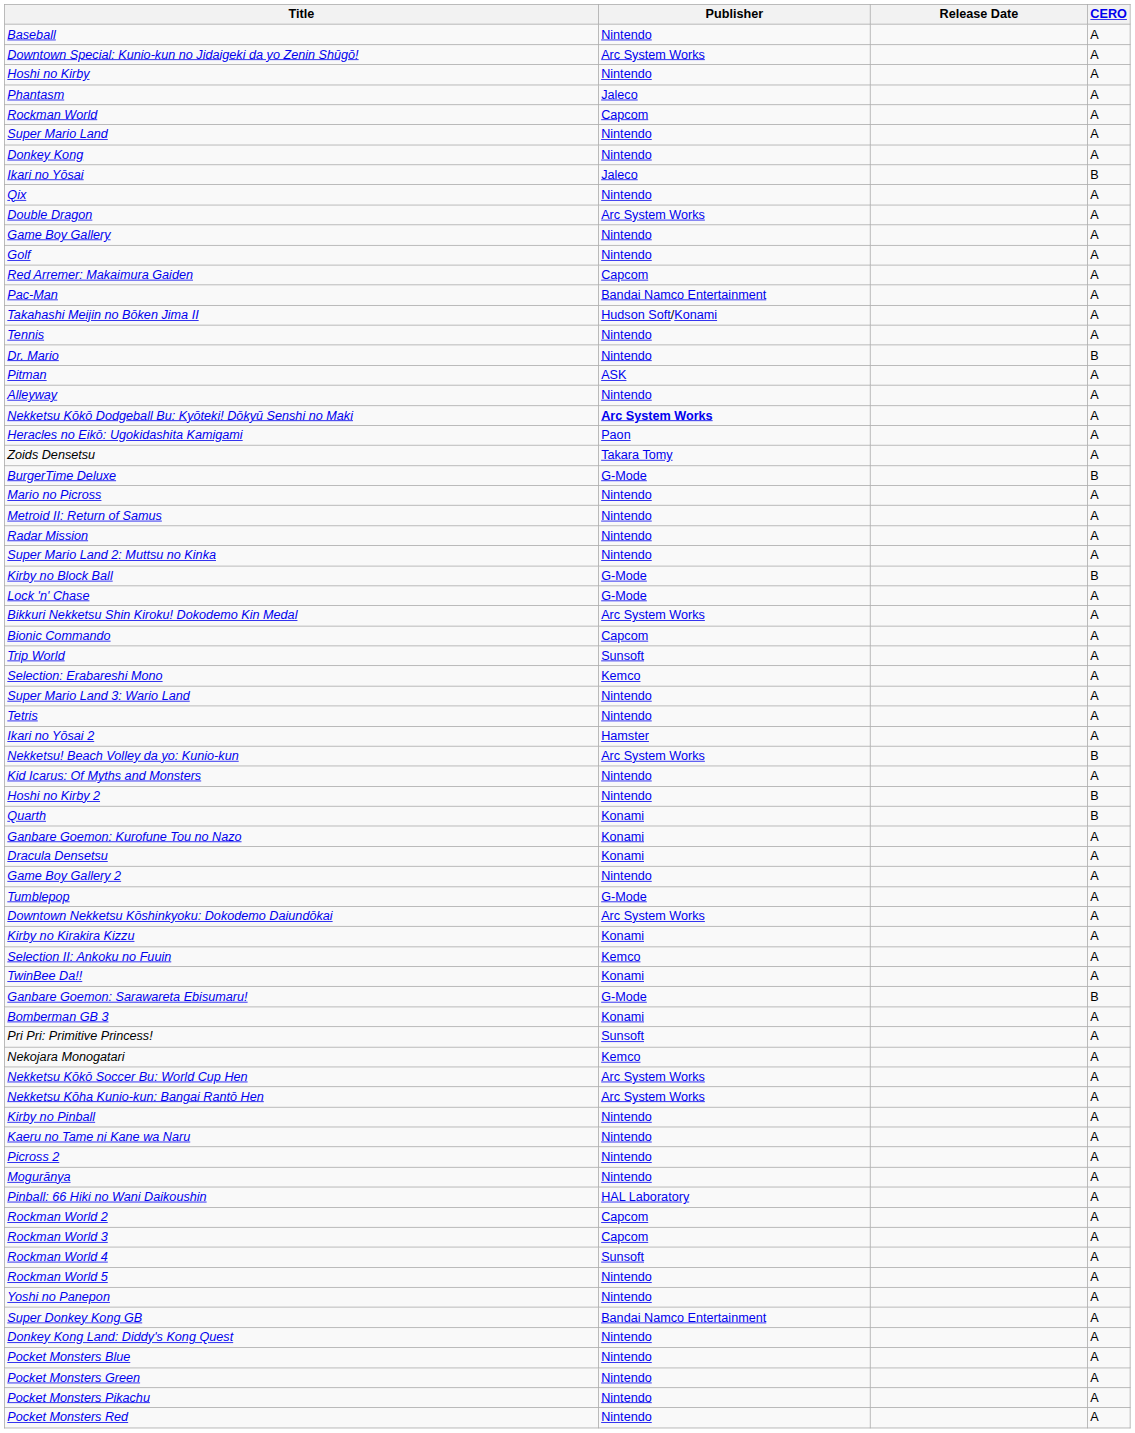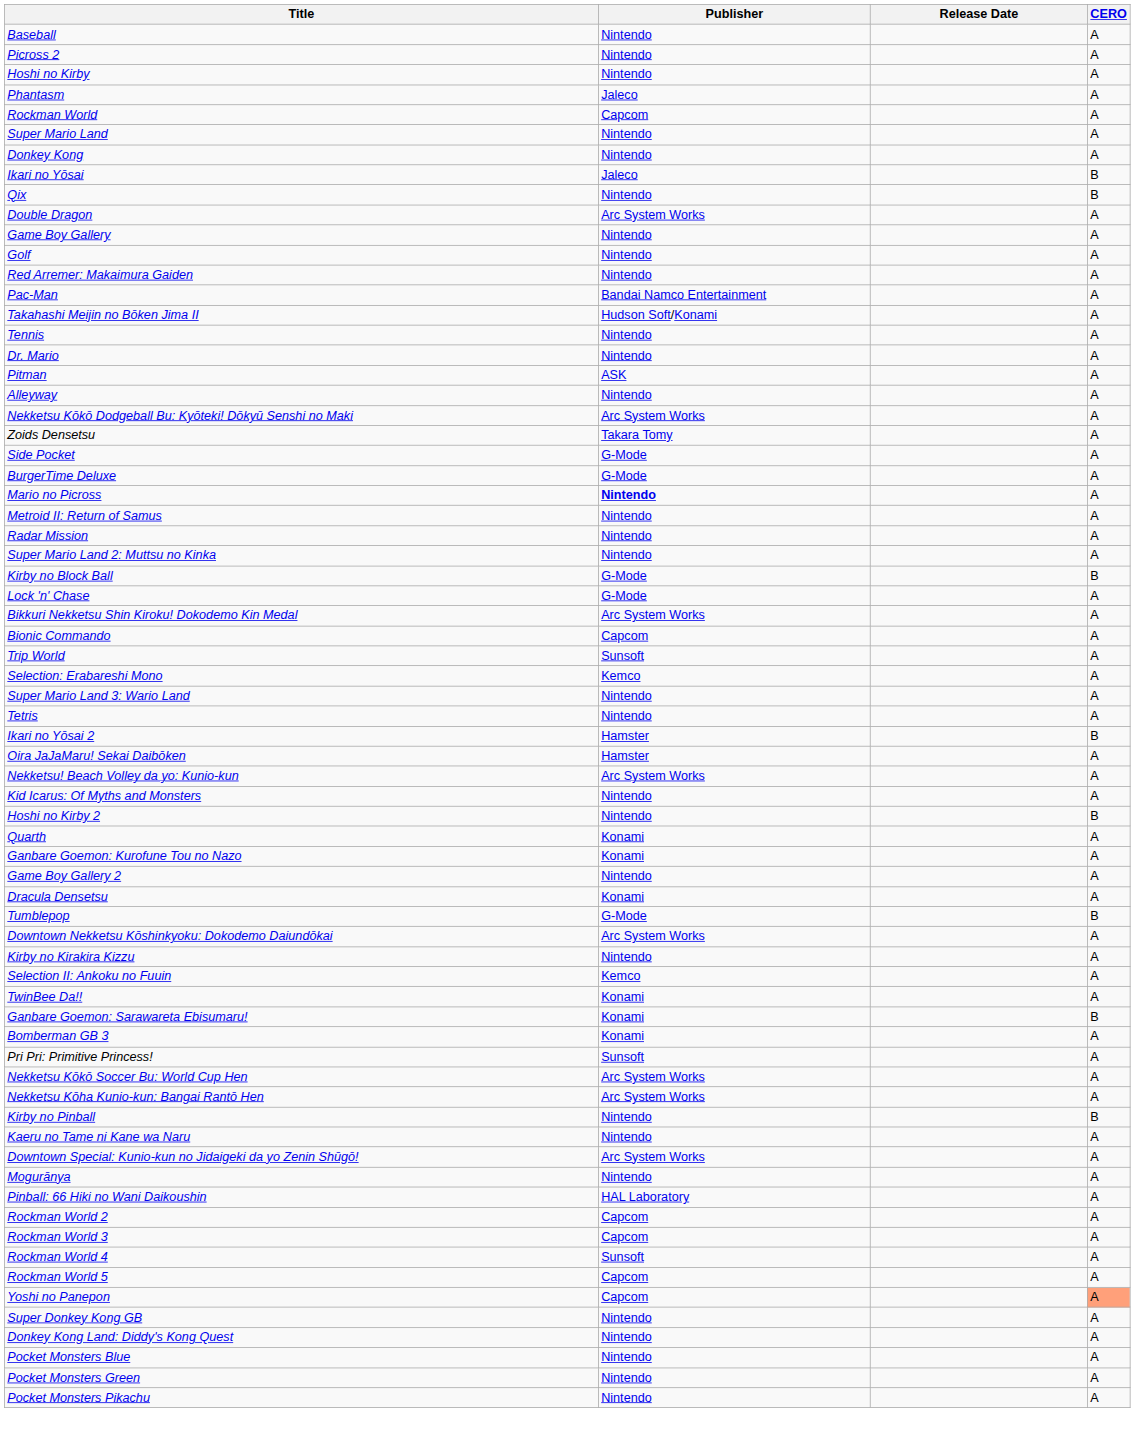 <table class="wikitable sortable" style="width:90%">
 <tr>
 <th width="55%">Title</th>
 <th width="25%">Publisher</th>
 <th width="20%">Release Date</th>
 <th width="10%"><a href='#'>CERO</a></th>
 </tr>
 <tr>
 <td><em><a href='#'>Baseball</a></em></td>
 <td><a href='#'>Nintendo</a></td>
 <td></td>
 <td>A</td>
 </tr>
 <tr>
-<td><em><a href='#'>Downtown Special: Kunio-kun no Jidaigeki da yo Zenin Shūgō!</a></em></td>
-<td><a href='#'>Arc System Works</a></td>
+<td><em><a href='#'>Picross 2</a></em></td>
+<td><a href='#'>Nintendo</a></td>
 <td></td>
 <td>A</td>
 </tr>
 <tr>
 <td><em><a href='#'>Hoshi no Kirby</a></em></td>
 <td><a href='#'>Nintendo</a></td>
 <td></td>
 <td>A</td>
 </tr>
 <tr>
 <td><em><a href='#'>Phantasm</a></em></td>
 <td><a href='#'>Jaleco</a></td>
 <td></td>
 <td>A</td>
 </tr>
 <tr>
 <td><em><a href='#'>Rockman World</a></em></td>
 <td><a href='#'>Capcom</a></td>
 <td></td>
 <td>A</td>
 </tr>
 <tr>
 <td><em><a href='#'>Super Mario Land</a></em></td>
 <td><a href='#'>Nintendo</a></td>
 <td></td>
 <td>A</td>
 </tr>
 <tr>
 <td><em><a href='#'>Donkey Kong</a></em></td>
 <td><a href='#'>Nintendo</a></td>
 <td></td>
 <td>A</td>
 </tr>
 <tr>
 <td><em><a href='#'>Ikari no Yōsai</a></em></td>
 <td><a href='#'>Jaleco</a></td>
 <td></td>
 <td>B</td>
 </tr>
 <tr>
 <td><em><a href='#'>Qix</a></em></td>
 <td><a href='#'>Nintendo</a></td>
 <td></td>
-<td>A</td>
+<td>B</td>
 </tr>
 <tr>
 <td><em><a href='#'>Double Dragon</a></em></td>
 <td><a href='#'>Arc System Works</a></td>
 <td></td>
 <td>A</td>
 </tr>
 <tr>
 <td><em><a href='#'>Game Boy Gallery</a></em></td>
 <td><a href='#'>Nintendo</a></td>
 <td></td>
 <td>A</td>
 </tr>
 <tr>
 <td><em><a href='#'>Golf</a></em></td>
 <td><a href='#'>Nintendo</a></td>
 <td></td>
 <td>A</td>
 </tr>
 <tr>
 <td><em><a href='#'>Red Arremer: Makaimura Gaiden</a></em></td>
-<td><a href='#'>Capcom</a></td>
+<td><a href='#'>Nintendo</a></td>
 <td></td>
 <td>A</td>
 </tr>
 <tr>
 <td><em><a href='#'>Pac-Man</a></em></td>
 <td><a href='#'>Bandai Namco Entertainment</a></td>
 <td></td>
 <td>A</td>
 </tr>
 <tr>
 <td><em><a href='#'>Takahashi Meijin no Bōken Jima II</a></em></td>
 <td><a href='#'>Hudson Soft</a>/<a href='#'>Konami</a></td>
 <td></td>
 <td>A</td>
 </tr>
 <tr>
 <td><em><a href='#'>Tennis</a></em></td>
 <td><a href='#'>Nintendo</a></td>
 <td></td>
 <td>A</td>
 </tr>
 <tr>
 <td><em><a href='#'>Dr. Mario</a></em></td>
 <td><a href='#'>Nintendo</a></td>
 <td></td>
-<td>B</td>
+<td>A</td>
 </tr>
 <tr>
 <td><em><a href='#'>Pitman</a></em></td>
 <td><a href='#'>ASK</a></td>
 <td></td>
 <td>A</td>
 </tr>
 <tr>
 <td><em><a href='#'>Alleyway</a></em></td>
 <td><a href='#'>Nintendo</a></td>
 <td></td>
 <td>A</td>
 </tr>
 <tr>
 <td><em><a href='#'>Nekketsu Kōkō Dodgeball Bu: Kyōteki! Dōkyū Senshi no Maki</a></em></td>
-<td><strong><a href='#'>Arc System Works</a></strong></td>
-<td></td>
-<td>A</td>
-</tr>
-<tr>
-<td><em><a href='#'>Heracles no Eikō: Ugokidashita Kamigami</a></em></td>
-<td><a href='#'>Paon</a></td>
+<td><a href='#'>Arc System Works</a></td>
 <td></td>
 <td>A</td>
 </tr>
 <tr>
 <td><em>Zoids Densetsu</em></td>
 <td><a href='#'>Takara Tomy</a></td>
 <td></td>
 <td>A</td>
 </tr>
 <tr>
+<td><em><a href='#'>Side Pocket</a></em></td>
+<td><a href='#'>G-Mode</a></td>
+<td></td>
+<td>A</td>
+</tr>
+<tr>
 <td><em><a href='#'>BurgerTime Deluxe</a></em></td>
 <td><a href='#'>G-Mode</a></td>
 <td></td>
-<td>B</td>
+<td>A</td>
 </tr>
 <tr>
 <td><em><a href='#'>Mario no Picross</a></em></td>
-<td><a href='#'>Nintendo</a></td>
+<td><strong><a href='#'>Nintendo</a></strong></td>
 <td></td>
 <td>A</td>
 </tr>
 <tr>
 <td><em><a href='#'>Metroid II: Return of Samus</a></em></td>
 <td><a href='#'>Nintendo</a></td>
 <td></td>
 <td>A</td>
 </tr>
 <tr>
 <td><em><a href='#'>Radar Mission</a></em></td>
 <td><a href='#'>Nintendo</a></td>
 <td></td>
 <td>A</td>
 </tr>
 <tr>
 <td><em><a href='#'>Super Mario Land 2: Muttsu no Kinka</a></em></td>
 <td><a href='#'>Nintendo</a></td>
 <td></td>
 <td>A</td>
 </tr>
 <tr>
 <td><em><a href='#'>Kirby no Block Ball</a></em></td>
 <td><a href='#'>G-Mode</a></td>
 <td></td>
 <td>B</td>
 </tr>
 <tr>
 <td><em><a href='#'>Lock 'n' Chase</a></em></td>
 <td><a href='#'>G-Mode</a></td>
 <td></td>
 <td>A</td>
 </tr>
 <tr>
 <td><em><a href='#'>Bikkuri Nekketsu Shin Kiroku! Dokodemo Kin Medal</a></em></td>
 <td><a href='#'>Arc System Works</a></td>
 <td></td>
 <td>A</td>
 </tr>
 <tr>
 <td><em><a href='#'>Bionic Commando</a></em></td>
 <td><a href='#'>Capcom</a></td>
 <td></td>
 <td>A</td>
 </tr>
 <tr>
 <td><em><a href='#'>Trip World</a></em></td>
 <td><a href='#'>Sunsoft</a></td>
 <td></td>
 <td>A</td>
 </tr>
 <tr>
 <td><em><a href='#'>Selection: Erabareshi Mono</a></em></td>
 <td><a href='#'>Kemco</a></td>
 <td></td>
 <td>A</td>
 </tr>
 <tr>
 <td><em><a href='#'>Super Mario Land 3: Wario Land</a></em></td>
 <td><a href='#'>Nintendo</a></td>
 <td></td>
 <td>A</td>
 </tr>
 <tr>
 <td><em><a href='#'>Tetris</a></em></td>
 <td><a href='#'>Nintendo</a></td>
 <td></td>
 <td>A</td>
 </tr>
 <tr>
 <td><em><a href='#'>Ikari no Yōsai 2</a></em></td>
 <td><a href='#'>Hamster</a></td>
 <td></td>
+<td>B</td>
+</tr>
+<tr>
+<td><em><a href='#'>Oira JaJaMaru! Sekai Daibōken</a></em></td>
+<td><a href='#'>Hamster</a></td>
+<td></td>
 <td>A</td>
 </tr>
 <tr>
 <td><em><a href='#'>Nekketsu! Beach Volley da yo: Kunio-kun</a></em></td>
 <td><a href='#'>Arc System Works</a></td>
 <td></td>
-<td>B</td>
+<td>A</td>
 </tr>
 <tr>
 <td><em><a href='#'>Kid Icarus: Of Myths and Monsters</a></em></td>
 <td><a href='#'>Nintendo</a></td>
 <td></td>
 <td>A</td>
 </tr>
 <tr>
 <td><em><a href='#'>Hoshi no Kirby 2</a></em></td>
 <td><a href='#'>Nintendo</a></td>
 <td></td>
 <td>B</td>
 </tr>
 <tr>
 <td><em><a href='#'>Quarth</a></em></td>
 <td><a href='#'>Konami</a></td>
 <td></td>
-<td>B</td>
+<td>A</td>
 </tr>
 <tr>
 <td><em><a href='#'>Ganbare Goemon: Kurofune Tou no Nazo</a></em></td>
-<td><a href='#'>Konami</a></td>
-<td></td>
-<td>A</td>
-</tr>
-<tr>
-<td><em><a href='#'>Dracula Densetsu</a></em></td>
 <td><a href='#'>Konami</a></td>
 <td></td>
 <td>A</td>
 </tr>
 <tr>
 <td><em><a href='#'>Game Boy Gallery 2</a></em></td>
 <td><a href='#'>Nintendo</a></td>
 <td></td>
 <td>A</td>
 </tr>
 <tr>
+<td><em><a href='#'>Dracula Densetsu</a></em></td>
+<td><a href='#'>Konami</a></td>
+<td></td>
+<td>A</td>
+</tr>
+<tr>
 <td><em><a href='#'>Tumblepop</a></em></td>
 <td><a href='#'>G-Mode</a></td>
 <td></td>
-<td>A</td>
+<td>B</td>
 </tr>
 <tr>
 <td><em><a href='#'>Downtown Nekketsu Kōshinkyoku: Dokodemo Daiundōkai</a></em></td>
 <td><a href='#'>Arc System Works</a></td>
 <td></td>
 <td>A</td>
 </tr>
 <tr>
 <td><em><a href='#'>Kirby no Kirakira Kizzu</a></em></td>
-<td><a href='#'>Konami</a></td>
+<td><a href='#'>Nintendo</a></td>
 <td></td>
 <td>A</td>
 </tr>
 <tr>
 <td><em><a href='#'>Selection II: Ankoku no Fuuin</a></em></td>
 <td><a href='#'>Kemco</a></td>
 <td></td>
 <td>A</td>
 </tr>
 <tr>
 <td><em><a href='#'>TwinBee Da!!</a></em></td>
 <td><a href='#'>Konami</a></td>
 <td></td>
 <td>A</td>
 </tr>
 <tr>
 <td><em><a href='#'>Ganbare Goemon: Sarawareta Ebisumaru!</a></em></td>
-<td><a href='#'>G-Mode</a></td>
+<td><a href='#'>Konami</a></td>
 <td></td>
 <td>B</td>
 </tr>
 <tr>
 <td><em><a href='#'>Bomberman GB 3</a></em></td>
 <td><a href='#'>Konami</a></td>
 <td></td>
 <td>A</td>
 </tr>
 <tr>
 <td><em>Pri Pri: Primitive Princess!</em></td>
 <td><a href='#'>Sunsoft</a></td>
-<td></td>
-<td>A</td>
-</tr>
-<tr>
-<td><em>Nekojara Monogatari</em></td>
-<td><a href='#'>Kemco</a></td>
 <td></td>
 <td>A</td>
 </tr>
 <tr>
 <td><em><a href='#'>Nekketsu Kōkō Soccer Bu: World Cup Hen</a></em></td>
 <td><a href='#'>Arc System Works</a></td>
 <td></td>
 <td>A</td>
 </tr>
 <tr>
 <td><em><a href='#'>Nekketsu Kōha Kunio-kun: Bangai Rantō Hen</a></em></td>
 <td><a href='#'>Arc System Works</a></td>
 <td></td>
 <td>A</td>
 </tr>
 <tr>
 <td><em><a href='#'>Kirby no Pinball</a></em></td>
 <td><a href='#'>Nintendo</a></td>
 <td></td>
-<td>A</td>
+<td>B</td>
 </tr>
 <tr>
 <td><em><a href='#'>Kaeru no Tame ni Kane wa Naru</a></em></td>
 <td><a href='#'>Nintendo</a></td>
 <td></td>
 <td>A</td>
 </tr>
 <tr>
-<td><em><a href='#'>Picross 2</a></em></td>
-<td><a href='#'>Nintendo</a></td>
+<td><em><a href='#'>Downtown Special: Kunio-kun no Jidaigeki da yo Zenin Shūgō!</a></em></td>
+<td><a href='#'>Arc System Works</a></td>
 <td></td>
 <td>A</td>
 </tr>
 <tr>
 <td><em><a href='#'>Mogurānya</a></em></td>
 <td><a href='#'>Nintendo</a></td>
 <td></td>
 <td>A</td>
 </tr>
 <tr>
 <td><em><a href='#'>Pinball: 66 Hiki no Wani Daikoushin</a></em></td>
 <td><a href='#'>HAL Laboratory</a></td>
 <td></td>
 <td>A</td>
 </tr>
 <tr>
 <td><em><a href='#'>Rockman World 2</a></em></td>
 <td><a href='#'>Capcom</a></td>
 <td></td>
 <td>A</td>
 </tr>
 <tr>
 <td><em><a href='#'>Rockman World 3</a></em></td>
 <td><a href='#'>Capcom</a></td>
 <td></td>
 <td>A</td>
 </tr>
 <tr>
 <td><em><a href='#'>Rockman World 4</a></em></td>
 <td><a href='#'>Sunsoft</a></td>
 <td></td>
 <td>A</td>
 </tr>
 <tr>
 <td><em><a href='#'>Rockman World 5</a></em></td>
-<td><a href='#'>Nintendo</a></td>
+<td><a href='#'>Capcom</a></td>
 <td></td>
 <td>A</td>
 </tr>
 <tr>
 <td><em><a href='#'>Yoshi no Panepon</a></em></td>
-<td><a href='#'>Nintendo</a></td>
+<td><a href='#'>Capcom</a></td>
 <td></td>
-<td>A</td>
+<td style="background: lightsalmon;">A</td>
 </tr>
 <tr>
 <td><em><a href='#'>Super Donkey Kong GB</a></em></td>
-<td><a href='#'>Bandai Namco Entertainment</a></td>
+<td><a href='#'>Nintendo</a></td>
 <td></td>
 <td>A</td>
 </tr>
 <tr>
 <td><em><a href='#'>Donkey Kong Land: Diddy's Kong Quest</a></em></td>
 <td><a href='#'>Nintendo</a></td>
 <td></td>
 <td>A</td>
 </tr>
 <tr>
 <td><em><a href='#'>Pocket Monsters Blue</a></em></td>
 <td><a href='#'>Nintendo</a></td>
 <td></td>
 <td>A</td>
 </tr>
 <tr>
 <td><em><a href='#'>Pocket Monsters Green</a></em></td>
 <td><a href='#'>Nintendo</a></td>
 <td></td>
 <td>A</td>
 </tr>
 <tr>
 <td><em><a href='#'>Pocket Monsters Pikachu</a></em></td>
 <td><a href='#'>Nintendo</a></td>
 <td></td>
 <td>A</td>
 </tr>
-<tr>
-<td><em><a href='#'>Pocket Monsters Red</a></em></td>
-<td><a href='#'>Nintendo</a></td>
-<td></td>
-<td>A</td>
-</tr>
 </table>
